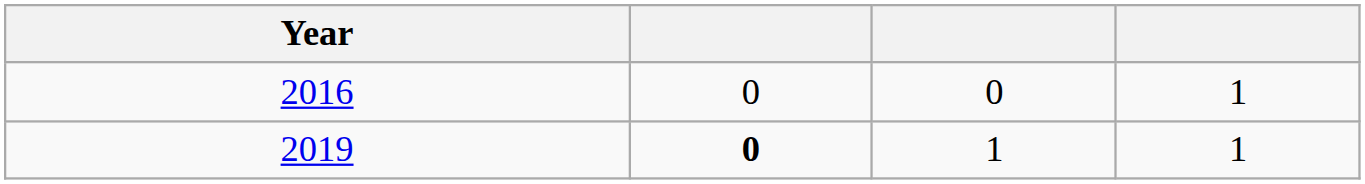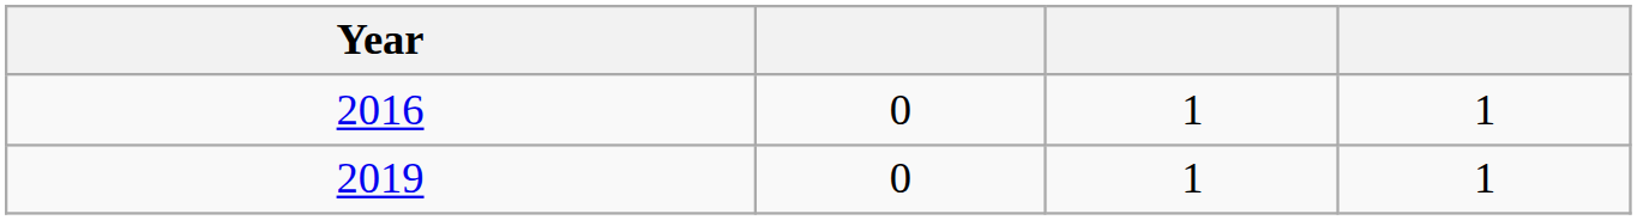 <table class="wikitable" width=30% style="font-size:100%; text-align:center;">
 <tr>
 <th>Year</th>
 <th></th>
 <th></th>
 <th></th>
 </tr>
 <tr>
 <td><a href='#'>2016</a></td>
 <td>0</td>
-<td>0</td>
+<td>1</td>
 <td>1</td>
 </tr>
 <tr>
 <td><a href='#'>2019</a></td>
-<td><strong>0</strong></td>
+<td>0</td>
 <td>1</td>
 <td>1</td>
 </tr>
 </table>
